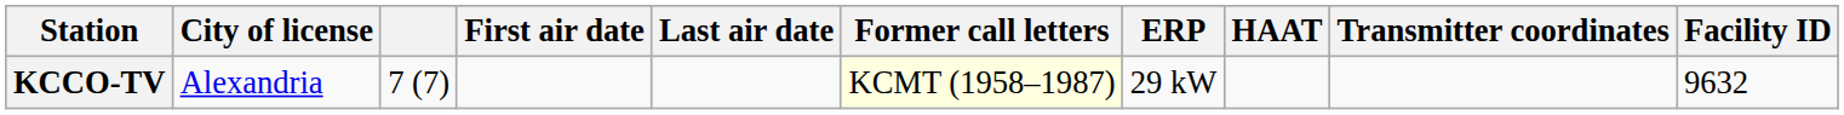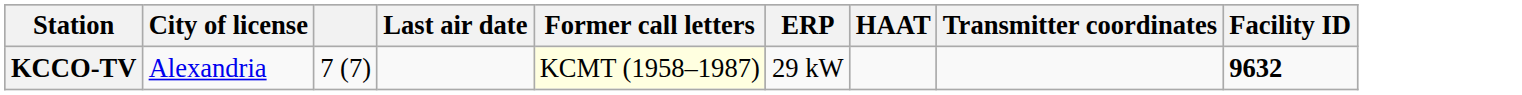 <table class="wikitable">
 <tr>
 <th>Station</th>
 <th>City of license</th>
 <th></th>
-<th>First air date</th>
 <th>Last air date</th>
 <th>Former call letters</th>
 <th>ERP</th>
 <th>HAAT</th>
 <th>Transmitter coordinates</th>
 <th>Facility ID</th>
 </tr>
 <tr>
 <th>KCCO-TV</th>
 <td><a href='#'>Alexandria</a></td>
 <td>7 (7)</td>
 <td></td>
-<td></td>
 <td style="background: lightyellow;">KCMT (1958–1987)</td>
 <td>29 kW</td>
 <td></td>
 <td></td>
-<td>9632</td>
+<td><strong>9632</strong></td>
 </tr>
 </table>
